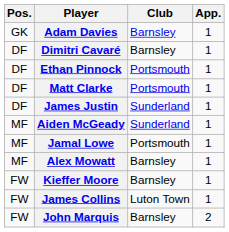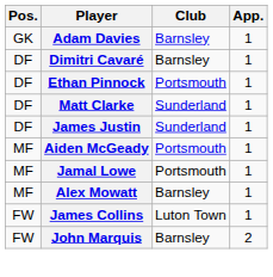 <table class="wikitable plainrowheaders" style="text-align: left">
 <tr>
 <th scope=col>Pos.</th>
 <th scope=col>Player</th>
 <th scope=col>Club</th>
 <th scope=col>App.</th>
 </tr>
 <tr>
 <td style=text-align:center>GK</td>
 <th scope=row><a href='#'>Adam Davies</a></th>
 <td><a href='#'>Barnsley</a></td>
 <td style=text-align:center>1</td>
 </tr>
 <tr>
 <td style=text-align:center>DF</td>
 <th scope=row><a href='#'>Dimitri Cavaré</a></th>
 <td>Barnsley</td>
 <td style=text-align:center>1</td>
 </tr>
 <tr>
 <td style=text-align:center>DF</td>
 <th scope=row><a href='#'>Ethan Pinnock</a></th>
 <td><a href='#'>Portsmouth</a></td>
 <td style=text-align:center>1</td>
 </tr>
 <tr>
 <td style=text-align:center>DF</td>
 <th scope=row><a href='#'>Matt Clarke</a></th>
-<td><a href='#'>Portsmouth</a></td>
+<td><a href='#'>Sunderland</a></td>
 <td style=text-align:center>1</td>
 </tr>
 <tr>
 <td style=text-align:center>DF</td>
 <th scope=row><a href='#'>James Justin</a></th>
 <td><a href='#'>Sunderland</a></td>
 <td style=text-align:center>1</td>
 </tr>
 <tr>
 <td style=text-align:center>MF</td>
 <th scope=row><a href='#'>Aiden McGeady</a></th>
-<td><a href='#'>Sunderland</a></td>
+<td><a href='#'>Portsmouth</a></td>
 <td style=text-align:center>1</td>
 </tr>
 <tr>
 <td style=text-align:center>MF</td>
 <th scope=row><a href='#'>Jamal Lowe</a></th>
 <td>Portsmouth</td>
 <td style=text-align:center>1</td>
 </tr>
 <tr>
 <td style=text-align:center>MF</td>
 <th scope=row><a href='#'>Alex Mowatt</a></th>
 <td>Barnsley</td>
 <td style=text-align:center>1</td>
 </tr>
 <tr>
 <td style=text-align:center>FW</td>
-<th scope=row><a href='#'>Kieffer Moore</a></th>
-<td>Barnsley</td>
-<td style=text-align:center>1</td>
-</tr>
-<tr>
-<td style=text-align:center>FW</td>
 <th scope=row><a href='#'>James Collins</a></th>
 <td>Luton Town</td>
 <td style=text-align:center>1</td>
 </tr>
 <tr>
 <td style=text-align:center>FW</td>
 <th scope=row><a href='#'>John Marquis</a></th>
 <td>Barnsley</td>
 <td style=text-align:center>2</td>
 </tr>
 </table>
